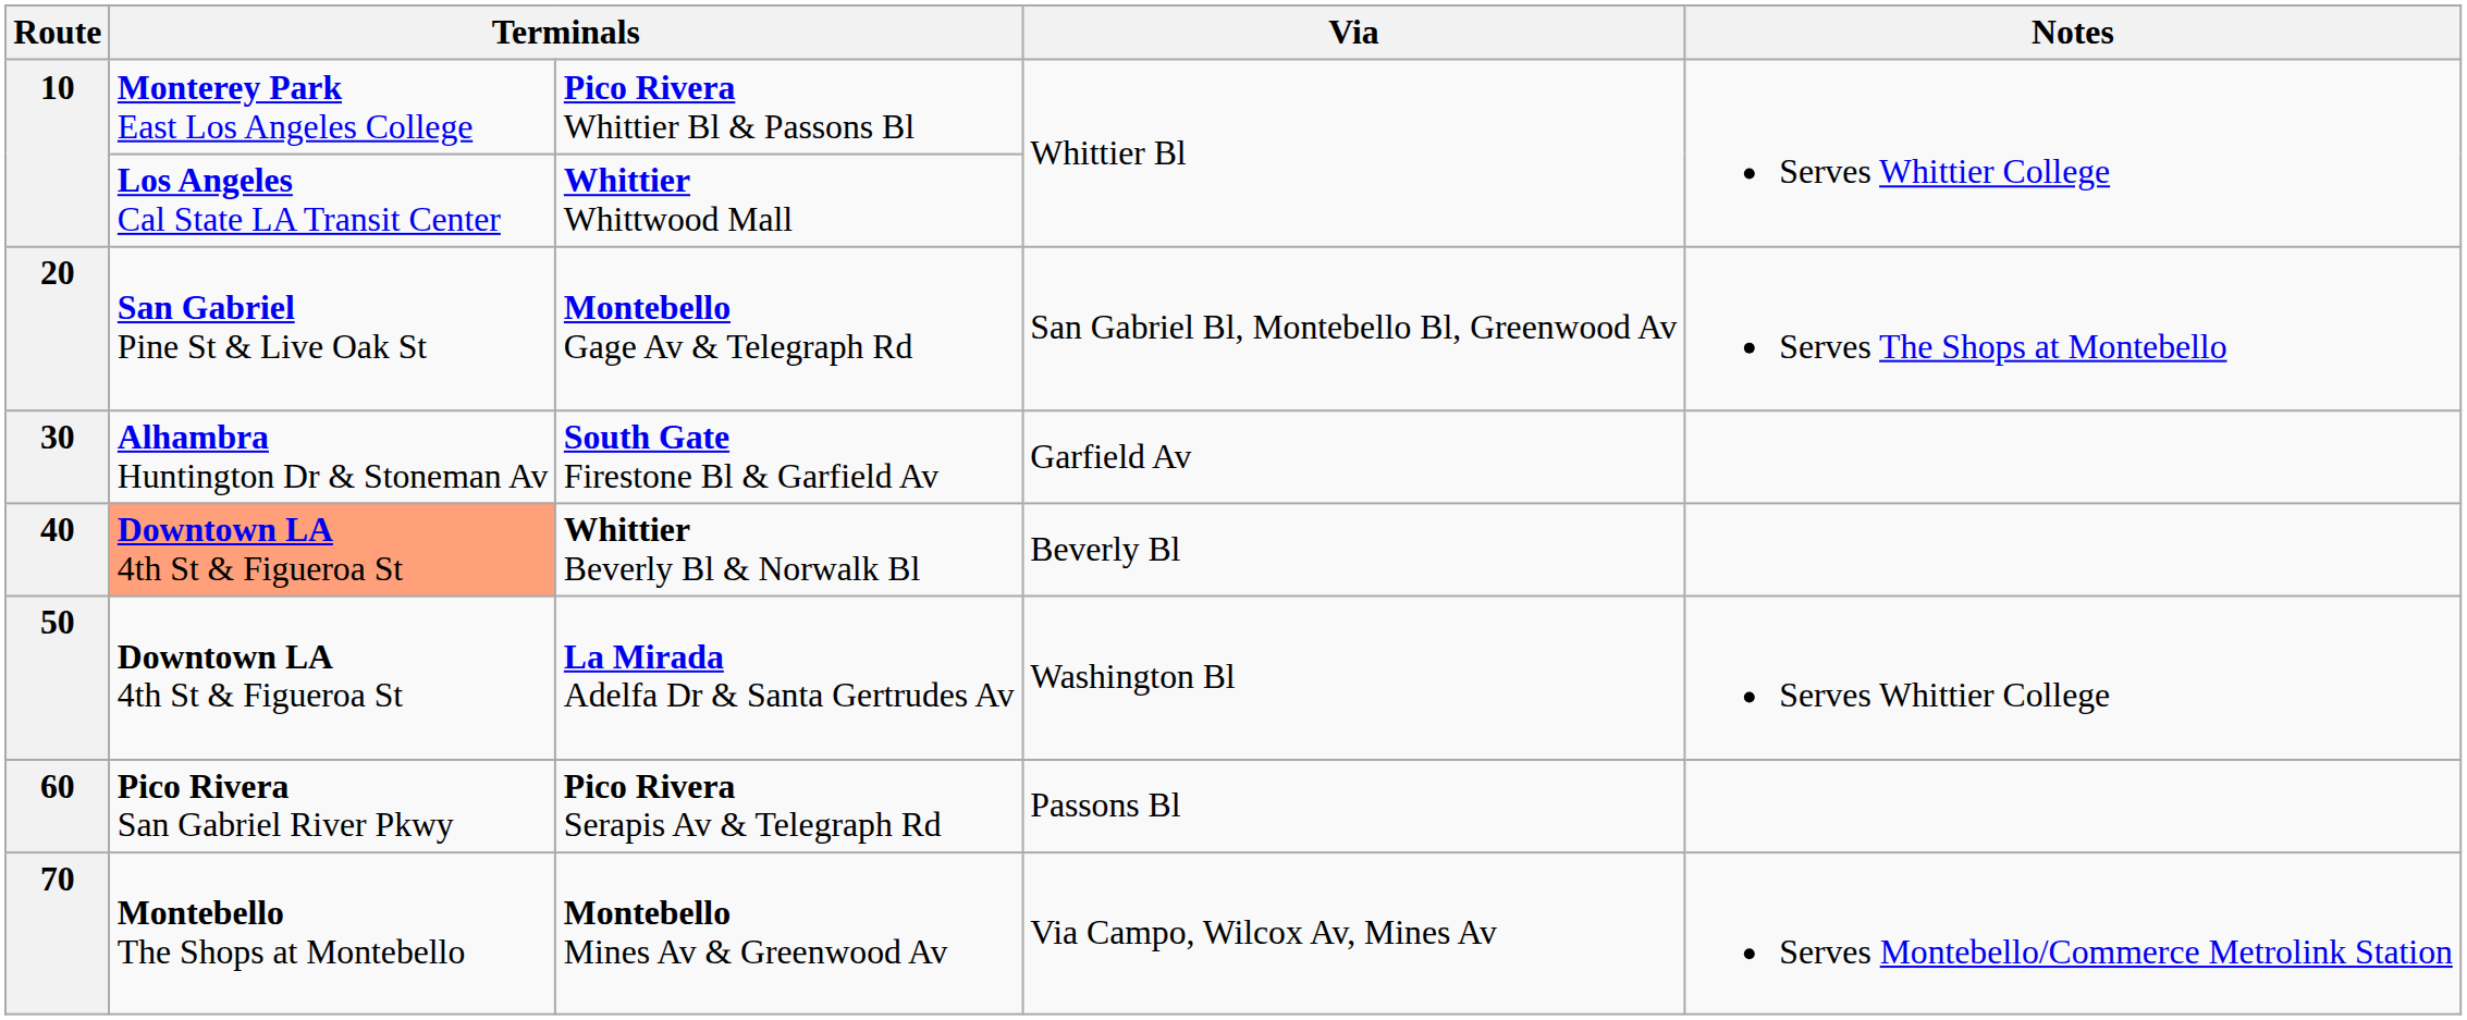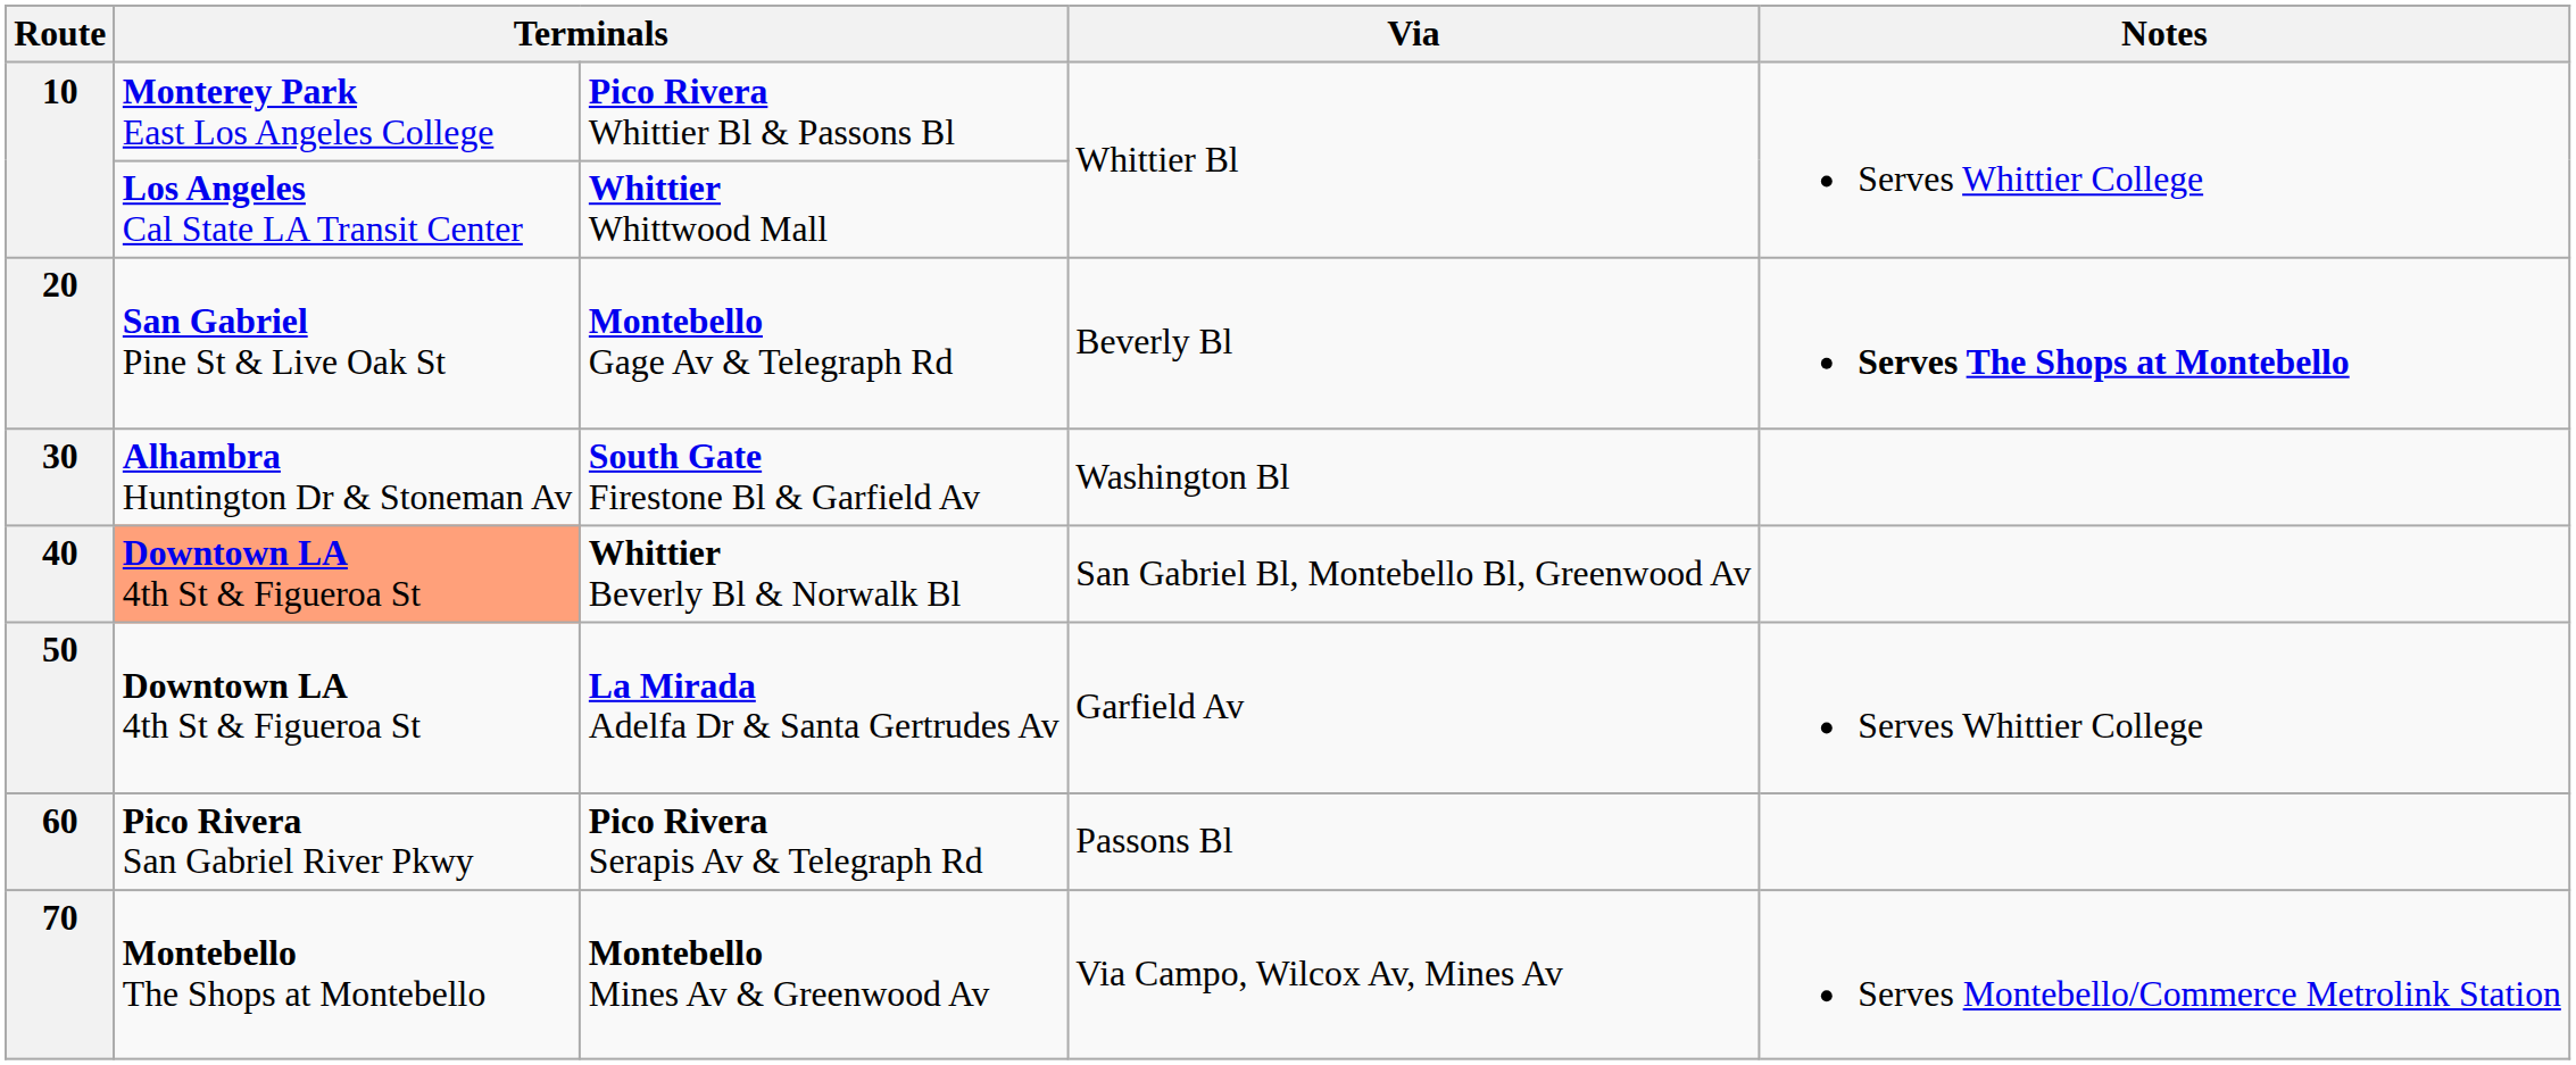 <table class="wikitable" style="vertical-align:top">
 <tr>
 <th>Route</th>
 <th colspan="2">Terminals</th>
 <th>Via</th>
 <th>Notes</th>
 </tr>
 <tr>
 <th rowspan=2 style="vertical-align:top">10</th>
 <td><strong><a href='#'>Monterey Park</a></strong><br><a href='#'>East Los Angeles College</a></td>
 <td><strong><a href='#'>Pico Rivera</a></strong><br>Whittier Bl & Passons Bl</td>
 <td rowspan="2">Whittier Bl</td>
 <td rowspan="2"><br><ul><li>Serves <a href='#'>Whittier College</a></li></ul></td>
 </tr>
 <tr>
 <td><strong><a href='#'>Los Angeles</a></strong><br><a href='#'>Cal State LA Transit Center</a></td>
 <td><strong><a href='#'>Whittier</a></strong><br>Whittwood Mall</td>
 </tr>
 <tr>
 <th style="vertical-align:top">20</th>
 <td><strong><a href='#'>San Gabriel</a></strong><br>Pine St & Live Oak St</td>
 <td><strong><a href='#'>Montebello</a></strong><br>Gage Av & Telegraph Rd</td>
-<td>San Gabriel Bl, Montebello Bl, Greenwood Av</td>
-<td><br><ul><li>Serves <a href='#'>The Shops at Montebello</a></li></ul></td>
+<td>Beverly Bl</td>
+<td><strong><br><ul><li>Serves <a href='#'>The Shops at Montebello</a></li></ul></strong></td>
 </tr>
 <tr>
 <th style="vertical-align:top">30</th>
 <td><strong><a href='#'>Alhambra</a></strong><br>Huntington Dr & Stoneman Av</td>
 <td><strong><a href='#'>South Gate</a></strong><br>Firestone Bl & Garfield Av</td>
-<td>Garfield Av</td>
+<td>Washington Bl</td>
 <td></td>
 </tr>
 <tr>
 <th style="vertical-align:top">40</th>
 <td style="background: lightsalmon;"><strong><a href='#'>Downtown LA</a></strong><br>4th St & Figueroa St</td>
 <td><strong>Whittier</strong><br>Beverly Bl & Norwalk Bl</td>
-<td>Beverly Bl</td>
+<td>San Gabriel Bl, Montebello Bl, Greenwood Av</td>
 <td></td>
 </tr>
 <tr>
 <th style="vertical-align:top">50</th>
 <td><strong>Downtown LA</strong><br>4th St & Figueroa St</td>
 <td><strong><a href='#'>La Mirada</a></strong><br>Adelfa Dr & Santa Gertrudes Av</td>
-<td>Washington Bl</td>
+<td>Garfield Av</td>
 <td><br><ul><li>Serves Whittier College</li></ul></td>
 </tr>
 <tr>
 <th style="vertical-align:top">60</th>
 <td><strong>Pico Rivera</strong><br>San Gabriel River Pkwy</td>
 <td><strong>Pico Rivera</strong><br>Serapis Av & Telegraph Rd</td>
 <td>Passons Bl</td>
 <td></td>
 </tr>
 <tr>
 <th style="vertical-align:top">70</th>
 <td><strong>Montebello</strong><br>The Shops at Montebello</td>
 <td><strong>Montebello</strong><br>Mines Av & Greenwood Av</td>
 <td>Via Campo, Wilcox Av, Mines Av</td>
 <td><br><ul><li>Serves <a href='#'>Montebello/Commerce Metrolink Station</a></li></ul></td>
 </tr>
 </table>
